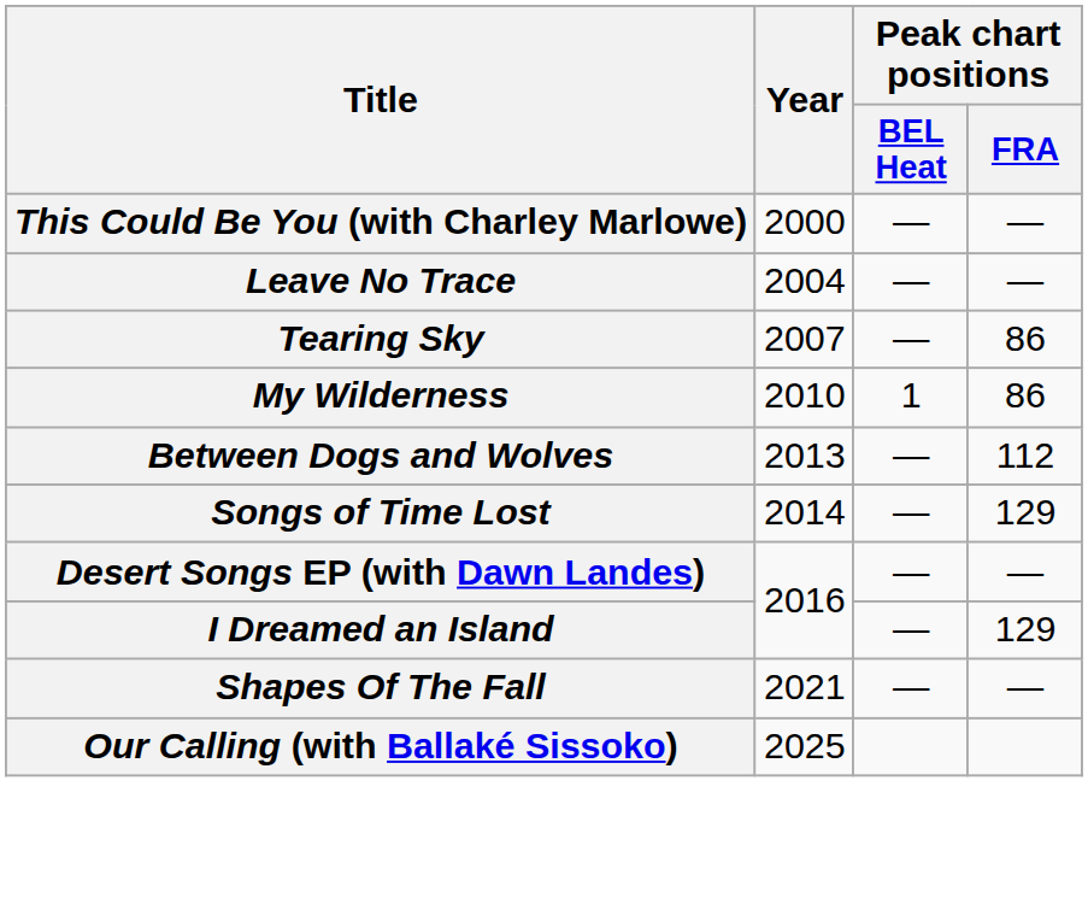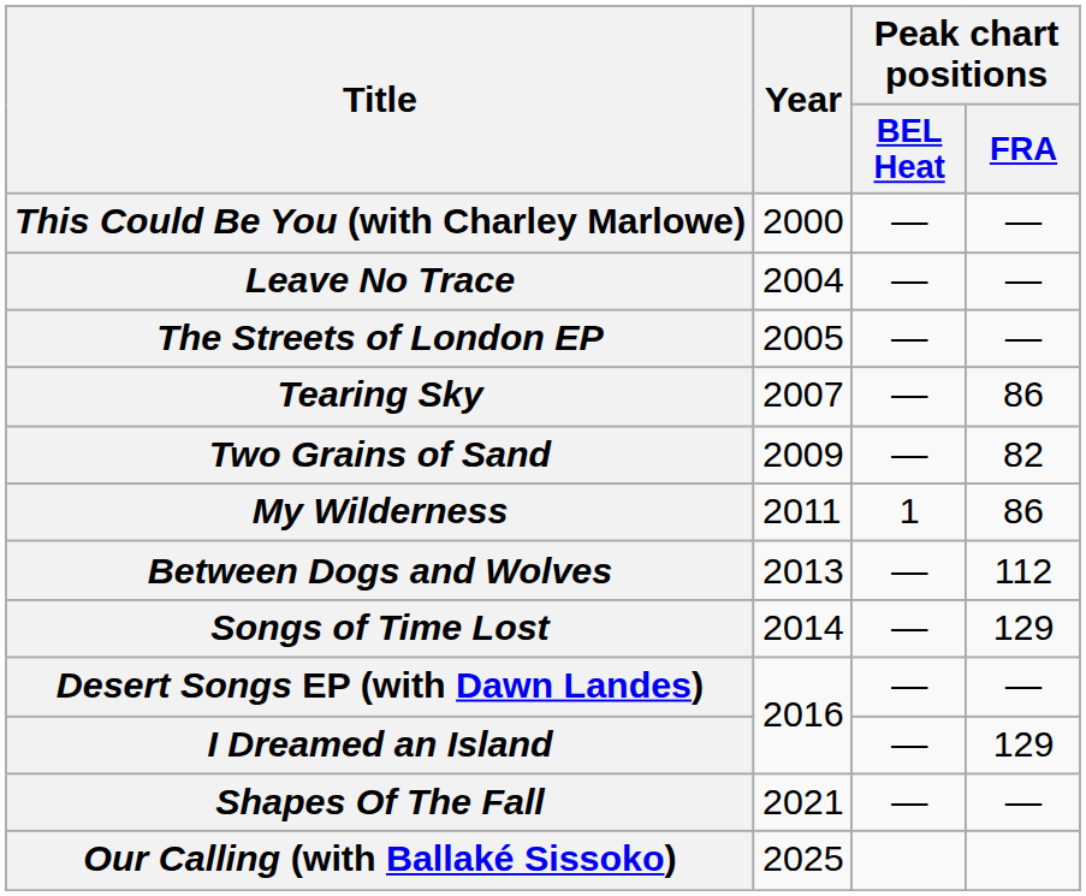 <table class="wikitable plainrowheaders">
 <tr>
 <th scope="col" rowspan="2">Title</th>
 <th scope="col" rowspan="2">Year</th>
 <th scope="col" colspan="2">Peak chart positions</th>
 </tr>
 <tr>
 <th scope="col" style="width:3em;font-size:90%"><a href='#'>BEL<br>Heat</a><br></th>
 <th scope="col" style="width:3em;font-size:90%"><a href='#'>FRA</a><br></th>
 </tr>
 <tr>
 <th scope="row"><em>This Could Be You</em> (with Charley Marlowe)</th>
 <td>2000</td>
 <td align=center>—</td>
 <td align=center>—</td>
 </tr>
 <tr>
 <th scope="row"><em>Leave No Trace</em></th>
 <td>2004</td>
 <td align=center>—</td>
 <td align=center>—</td>
 </tr>
 <tr>
+<th scope="row"><em>The Streets of London EP</em></th>
+<td>2005</td>
+<td align=center>—</td>
+<td align=center>—</td>
+</tr>
+<tr>
 <th scope="row"><em>Tearing Sky</em></th>
 <td>2007</td>
 <td align=center>—</td>
 <td align=center>86</td>
 </tr>
 <tr>
+<th scope="row"><em>Two Grains of Sand</em></th>
+<td>2009</td>
+<td align=center>—</td>
+<td align=center>82</td>
+</tr>
+<tr>
 <th scope="row"><em>My Wilderness</em></th>
-<td>2010</td>
+<td>2011</td>
 <td align=center>1</td>
 <td align=center>86</td>
 </tr>
 <tr>
 <th scope="row"><em>Between Dogs and Wolves</em></th>
 <td>2013</td>
 <td align=center>—</td>
 <td align=center>112</td>
 </tr>
 <tr>
 <th scope="row"><em>Songs of Time Lost</em></th>
 <td>2014</td>
 <td align=center>—</td>
 <td align=center>129</td>
 </tr>
 <tr>
 <th scope="row"><em>Desert Songs</em> EP (with <a href='#'>Dawn Landes</a>)</th>
 <td rowspan=2>2016</td>
 <td align=center>—</td>
 <td align=center>—</td>
 </tr>
 <tr>
 <th scope="row"><em>I Dreamed an Island</em></th>
 <td align=center>—</td>
 <td align=center>129</td>
 </tr>
 <tr>
 <th scope="row"><em>Shapes Of The Fall</em></th>
 <td>2021</td>
 <td align=center>—</td>
 <td align=center>—</td>
 </tr>
 <tr>
 <th scope="row"><em>Our Calling</em> (with <a href='#'>Ballaké Sissoko</a>)</th>
 <td>2025</td>
 <td></td>
 <td></td>
 </tr>
 </table>
